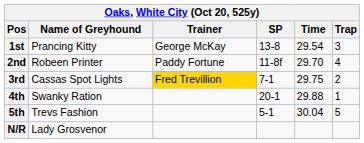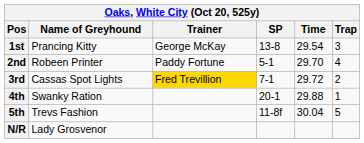 <table class="wikitable">
 <tr>
 <th colspan="6"><a href='#'>Oaks</a>, <a href='#'>White City</a> (Oct 20, 525y)</th>
 </tr>
 <tr>
 <th width=30>Pos</th>
 <th width=180>Name of Greyhound</th>
 <th width=150>Trainer</th>
 <th width=50>SP</th>
 <th width=50>Time</th>
 <th width=30>Trap</th>
 </tr>
 <tr>
 <th>1st</th>
 <td>Prancing Kitty</td>
 <td>George McKay</td>
 <td>13-8</td>
 <td>29.54</td>
 <td>3</td>
 </tr>
 <tr>
 <th>2nd</th>
 <td>Robeen Printer</td>
 <td>Paddy Fortune</td>
-<td>11-8f</td>
+<td>5-1</td>
 <td>29.70</td>
 <td>4</td>
 </tr>
 <tr>
 <th>3rd</th>
 <td>Cassas Spot Lights</td>
 <td style="background: gold;">Fred Trevillion</td>
 <td>7-1</td>
-<td>29.75</td>
+<td>29.72</td>
 <td>2</td>
 </tr>
 <tr>
 <th>4th</th>
 <td>Swanky Ration</td>
 <td></td>
 <td>20-1</td>
 <td>29.88</td>
 <td>1</td>
 </tr>
 <tr>
 <th>5th</th>
 <td>Trevs Fashion</td>
 <td></td>
-<td>5-1</td>
+<td>11-8f</td>
 <td>30.04</td>
 <td>5</td>
 </tr>
 <tr>
 <th>N/R</th>
 <td>Lady Grosvenor</td>
 <td></td>
 <td></td>
 <td></td>
 <td></td>
 </tr>
 </table>
